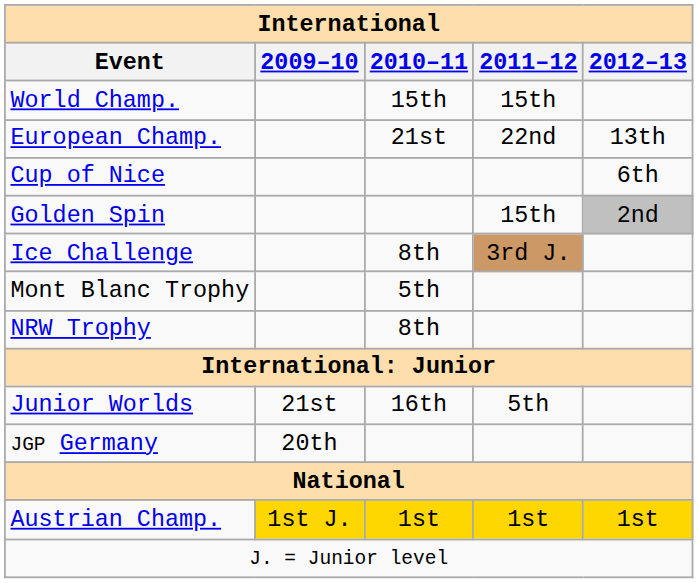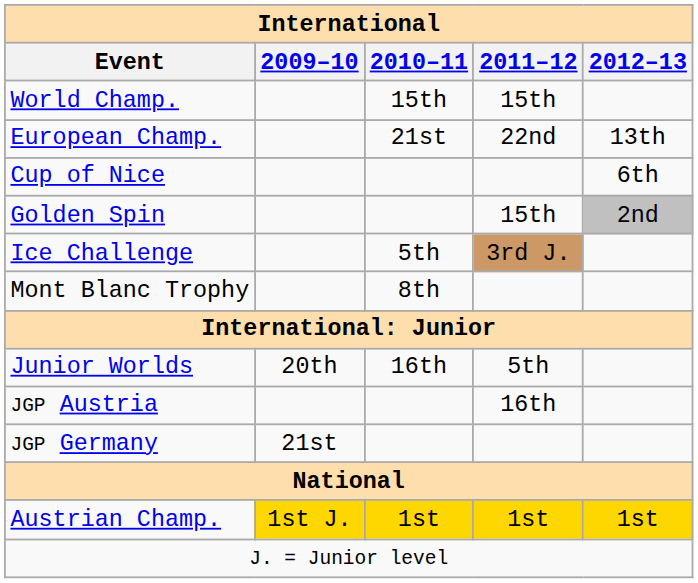 <table class="wikitable" style="text-align:center">
 <tr>
 <th style="background-color: #ffdead; " colspan=5 align=center><strong>International</strong></th>
 </tr>
 <tr>
 <th>Event</th>
 <th><a href='#'>2009–10</a></th>
 <th><a href='#'>2010–11</a></th>
 <th><a href='#'>2011–12</a></th>
 <th><a href='#'>2012–13</a></th>
 </tr>
 <tr>
 <td align=left><a href='#'>World Champ.</a></td>
 <td></td>
 <td>15th</td>
 <td>15th</td>
 <td></td>
 </tr>
 <tr>
 <td align=left><a href='#'>European Champ.</a></td>
 <td></td>
 <td>21st</td>
 <td>22nd</td>
 <td>13th</td>
 </tr>
 <tr>
 <td align=left><a href='#'>Cup of Nice</a></td>
 <td></td>
 <td></td>
 <td></td>
 <td>6th</td>
 </tr>
 <tr>
 <td align=left><a href='#'>Golden Spin</a></td>
 <td></td>
 <td></td>
 <td>15th</td>
 <td bgcolor=silver>2nd</td>
 </tr>
 <tr>
 <td align=left><a href='#'>Ice Challenge</a></td>
 <td></td>
-<td>8th</td>
+<td>5th</td>
 <td bgcolor=cc9966>3rd J.</td>
 <td></td>
 </tr>
 <tr>
 <td align=left>Mont Blanc Trophy</td>
-<td></td>
-<td>5th</td>
-<td></td>
-<td></td>
-</tr>
-<tr>
-<td align=left><a href='#'>NRW Trophy</a></td>
 <td></td>
 <td>8th</td>
 <td></td>
 <td></td>
 </tr>
 <tr>
 <th style="background-color: #ffdead; " colspan=5 align=center><strong>International: Junior</strong></th>
 </tr>
 <tr>
 <td align=left><a href='#'>Junior Worlds</a></td>
-<td>21st</td>
+<td>20th</td>
 <td>16th</td>
 <td>5th</td>
 <td></td>
 </tr>
 <tr>
+<td align=left><small>JGP</small> <a href='#'>Austria</a></td>
+<td></td>
+<td></td>
+<td>16th</td>
+<td></td>
+</tr>
+<tr>
 <td align=left><small>JGP</small> <a href='#'>Germany</a></td>
-<td>20th</td>
+<td>21st</td>
 <td></td>
 <td></td>
 <td></td>
 </tr>
 <tr>
 <th style="background-color: #ffdead; " colspan=5 align=center><strong>National</strong></th>
 </tr>
 <tr>
 <td align=left><a href='#'>Austrian Champ.</a></td>
 <td bgcolor=gold>1st J.</td>
 <td bgcolor=gold>1st</td>
 <td bgcolor=gold>1st</td>
 <td bgcolor=gold>1st</td>
 </tr>
 <tr>
 <td colspan=5 align=center><small> J. = Junior level </small></td>
 </tr>
 </table>
